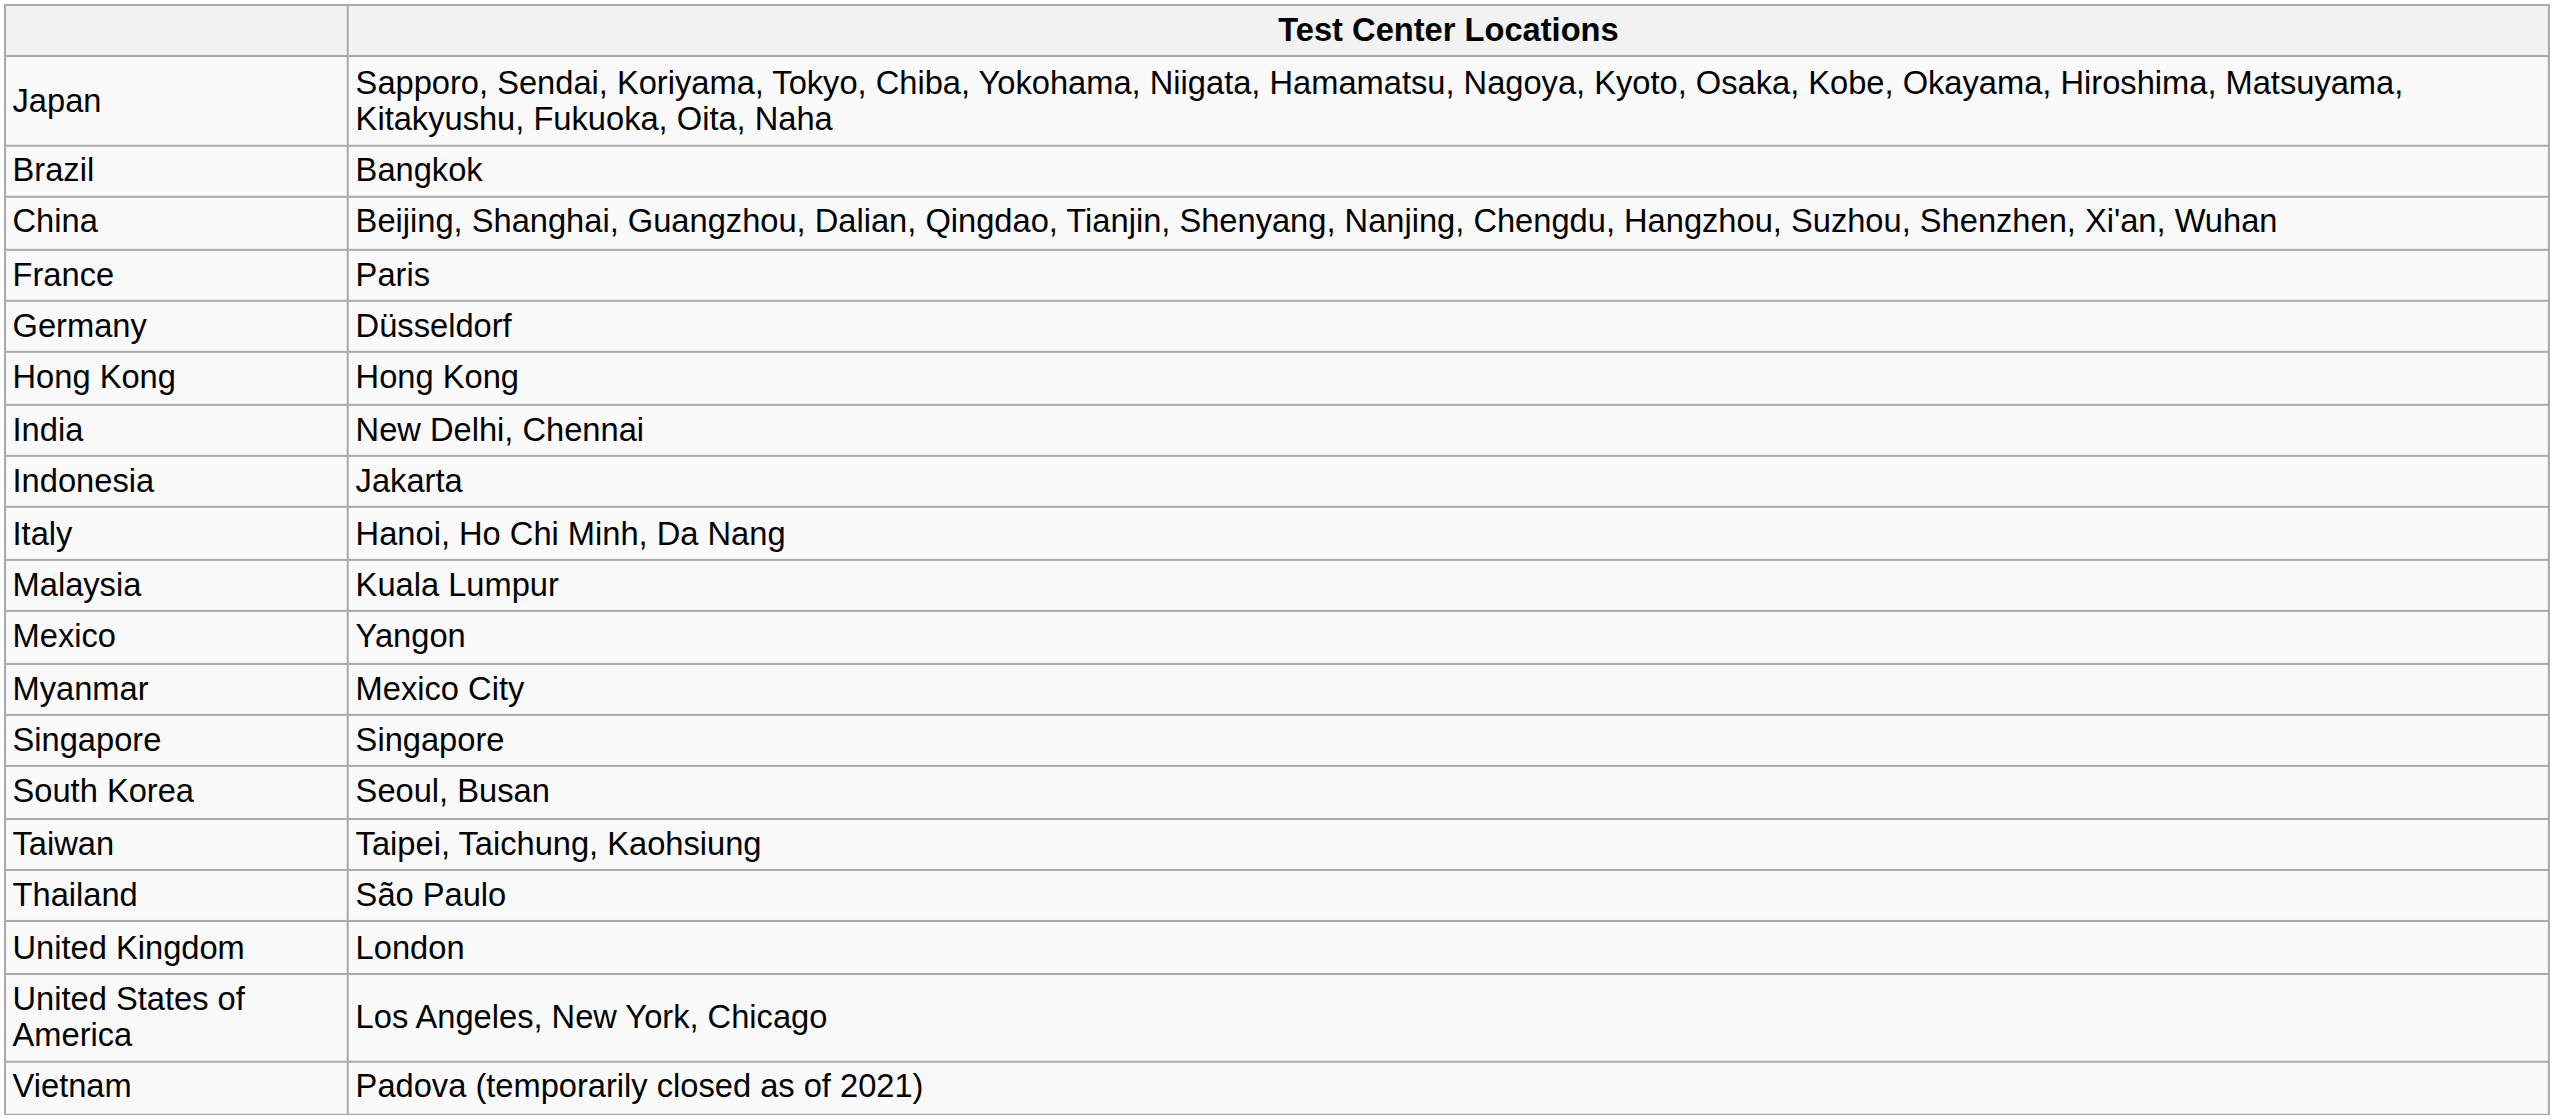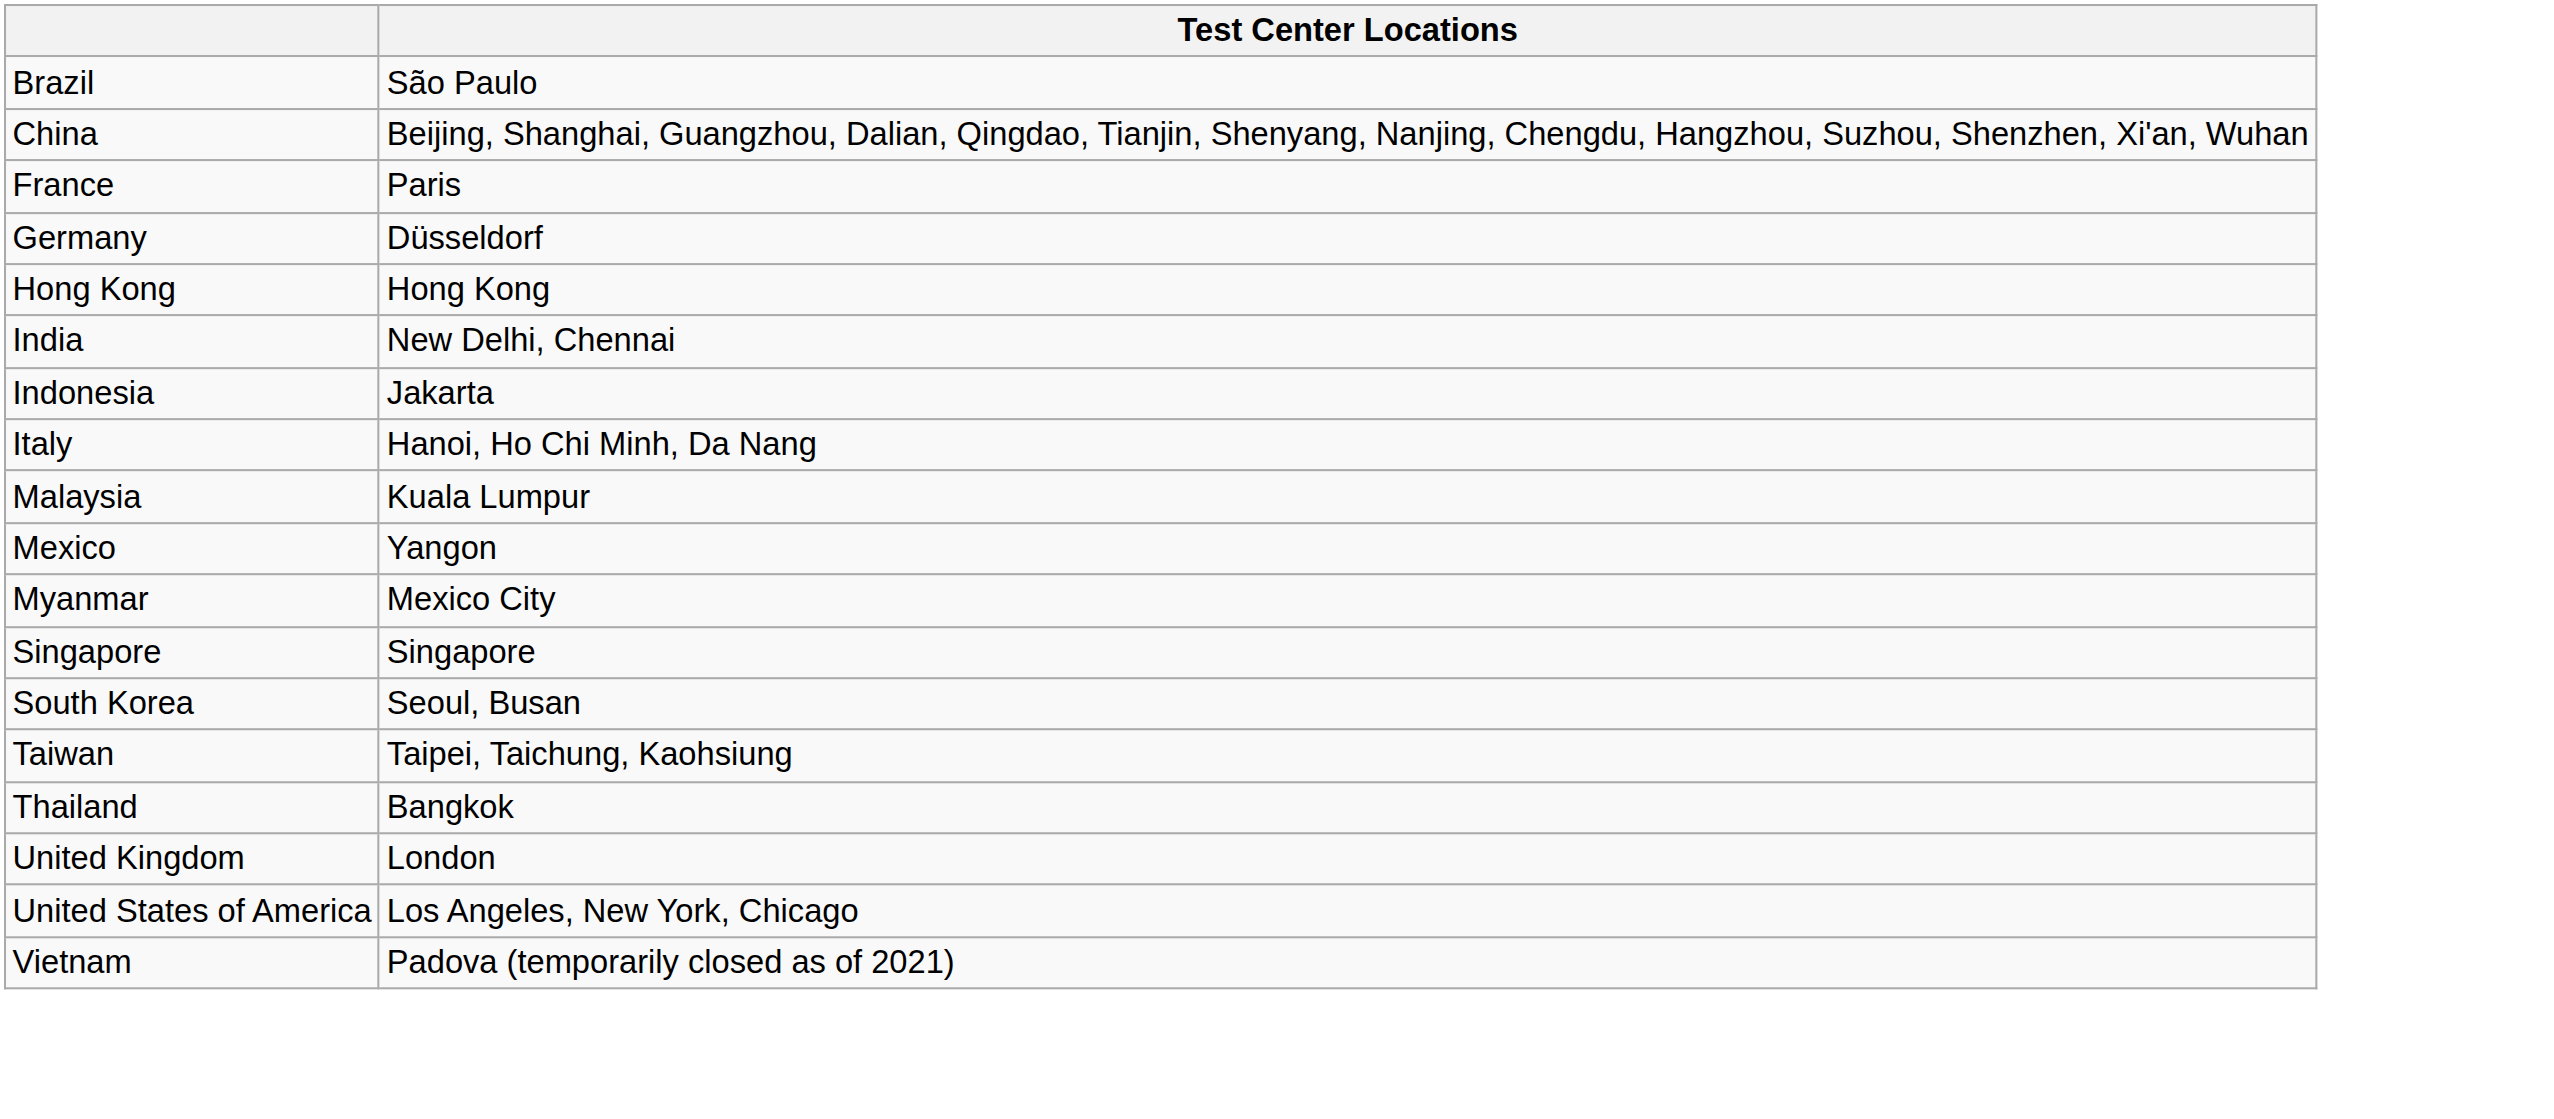 <table class="wikitable">
 <tr>
 <th></th>
 <th>Test Center Locations</th>
 </tr>
 <tr>
-<td>Japan</td>
-<td>Sapporo, Sendai, Koriyama, Tokyo, Chiba, Yokohama, Niigata, Hamamatsu, Nagoya, Kyoto, Osaka, Kobe, Okayama, Hiroshima, Matsuyama, Kitakyushu, Fukuoka, Oita, Naha</td>
-</tr>
-<tr>
 <td>Brazil</td>
-<td>Bangkok</td>
+<td>São Paulo</td>
 </tr>
 <tr>
 <td>China</td>
 <td>Beijing, Shanghai, Guangzhou, Dalian, Qingdao, Tianjin, Shenyang, Nanjing, Chengdu, Hangzhou, Suzhou, Shenzhen, Xi'an, Wuhan</td>
 </tr>
 <tr>
 <td>France</td>
 <td>Paris</td>
 </tr>
 <tr>
 <td>Germany</td>
 <td>Düsseldorf</td>
 </tr>
 <tr>
 <td>Hong Kong</td>
 <td>Hong Kong</td>
 </tr>
 <tr>
 <td>India</td>
 <td>New Delhi, Chennai</td>
 </tr>
 <tr>
 <td>Indonesia</td>
 <td>Jakarta</td>
 </tr>
 <tr>
 <td>Italy</td>
 <td>Hanoi, Ho Chi Minh, Da Nang</td>
 </tr>
 <tr>
 <td>Malaysia</td>
 <td>Kuala Lumpur</td>
 </tr>
 <tr>
 <td>Mexico</td>
 <td>Yangon</td>
 </tr>
 <tr>
 <td>Myanmar</td>
 <td>Mexico City</td>
 </tr>
 <tr>
 <td>Singapore</td>
 <td>Singapore</td>
 </tr>
 <tr>
 <td>South Korea</td>
 <td>Seoul, Busan</td>
 </tr>
 <tr>
 <td>Taiwan</td>
 <td>Taipei, Taichung, Kaohsiung</td>
 </tr>
 <tr>
 <td>Thailand</td>
-<td>São Paulo</td>
+<td>Bangkok</td>
 </tr>
 <tr>
 <td>United Kingdom</td>
 <td>London</td>
 </tr>
 <tr>
 <td>United States of America</td>
 <td>Los Angeles, New York, Chicago</td>
 </tr>
 <tr>
 <td>Vietnam</td>
 <td>Padova (temporarily closed as of 2021)</td>
 </tr>
 </table>
